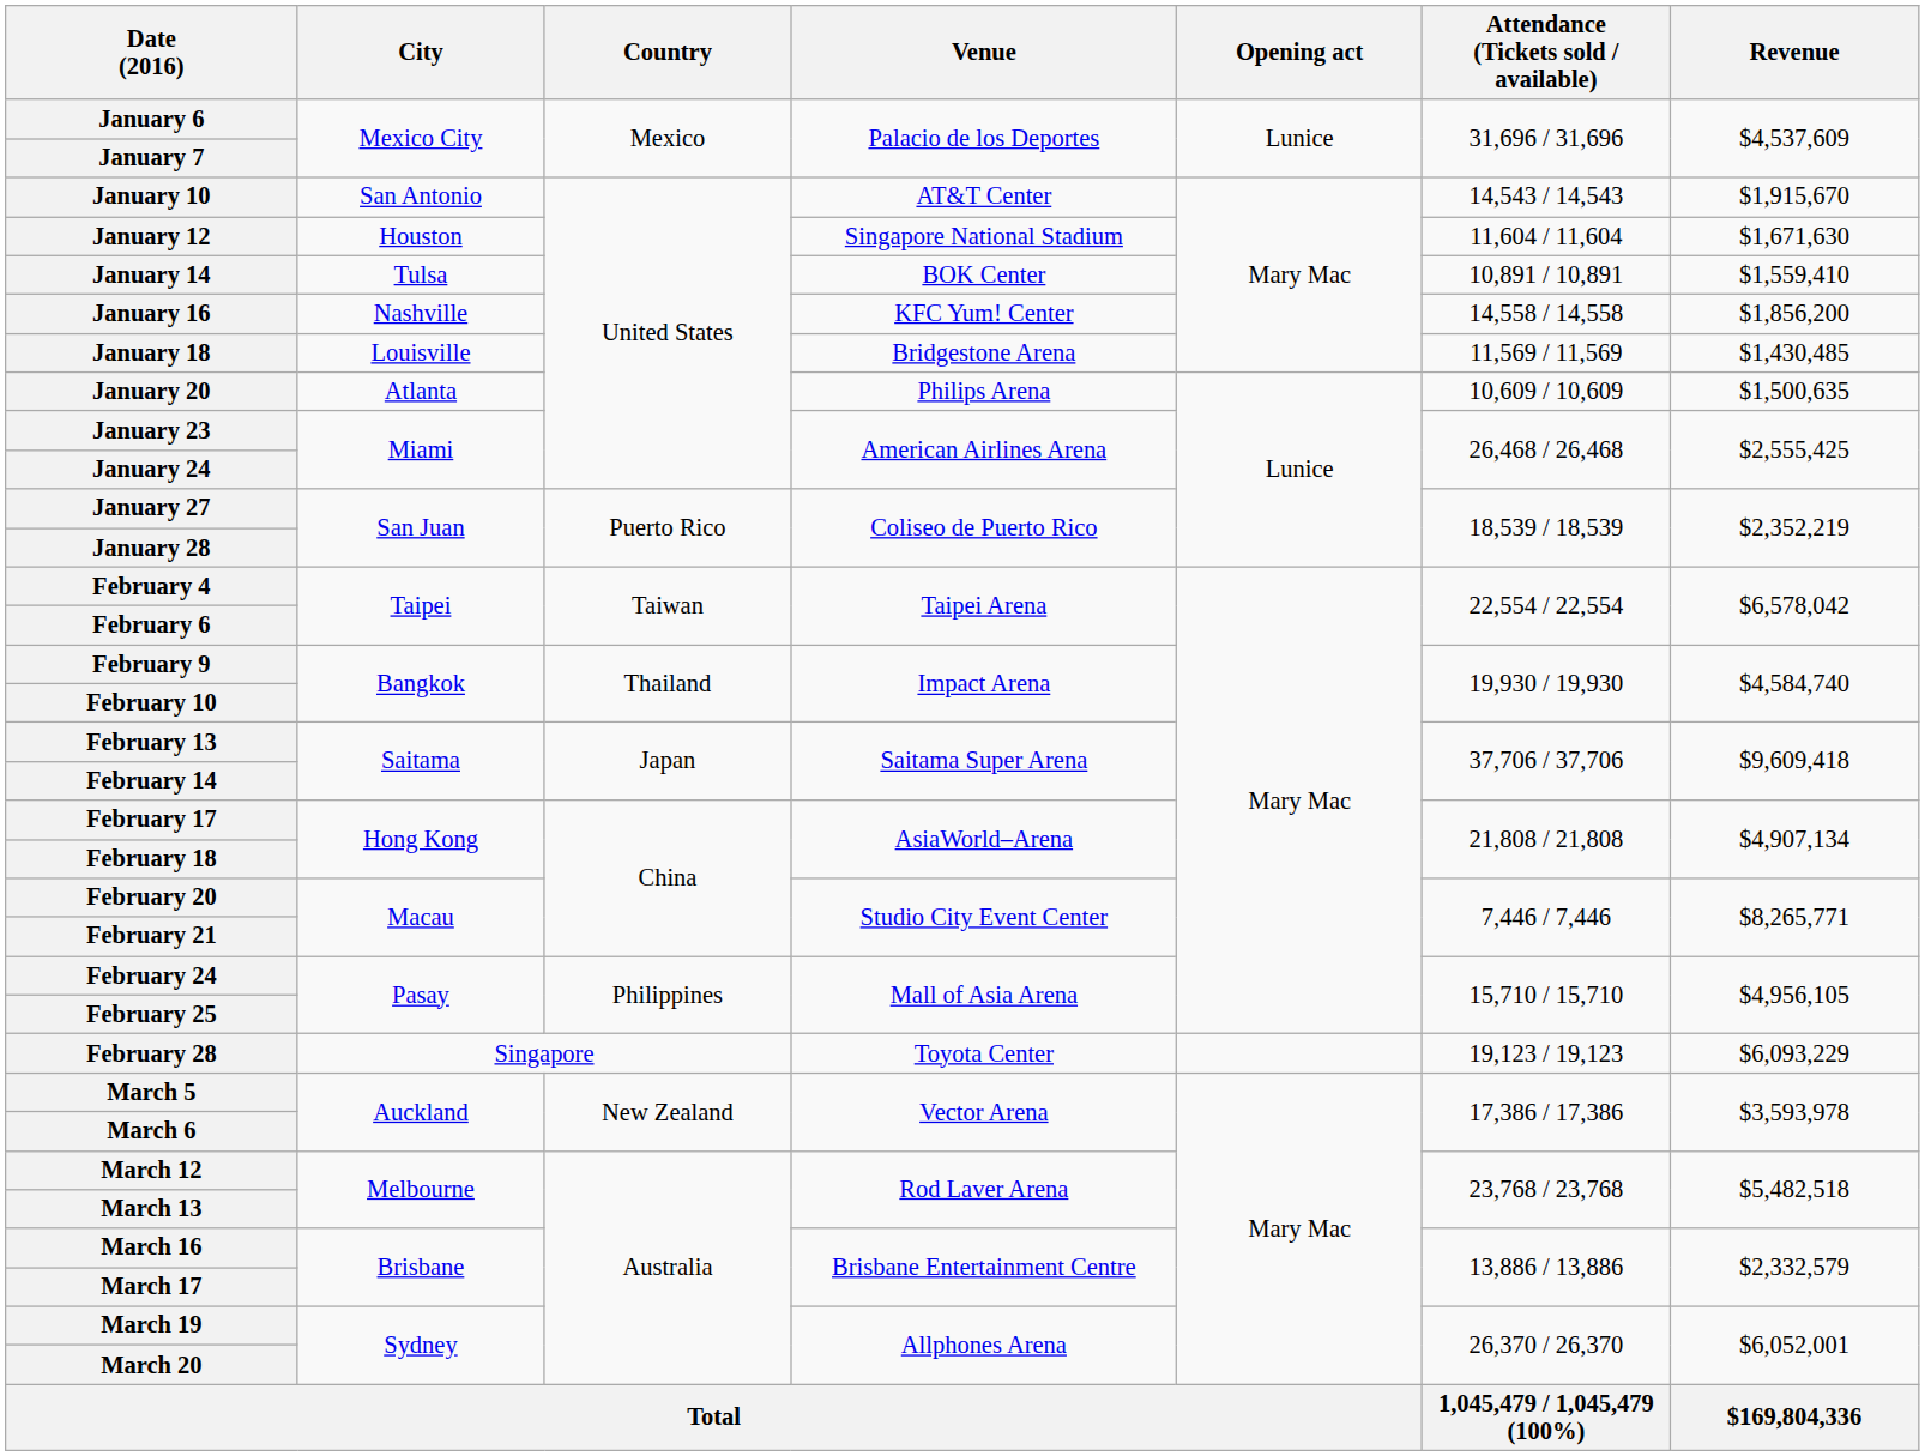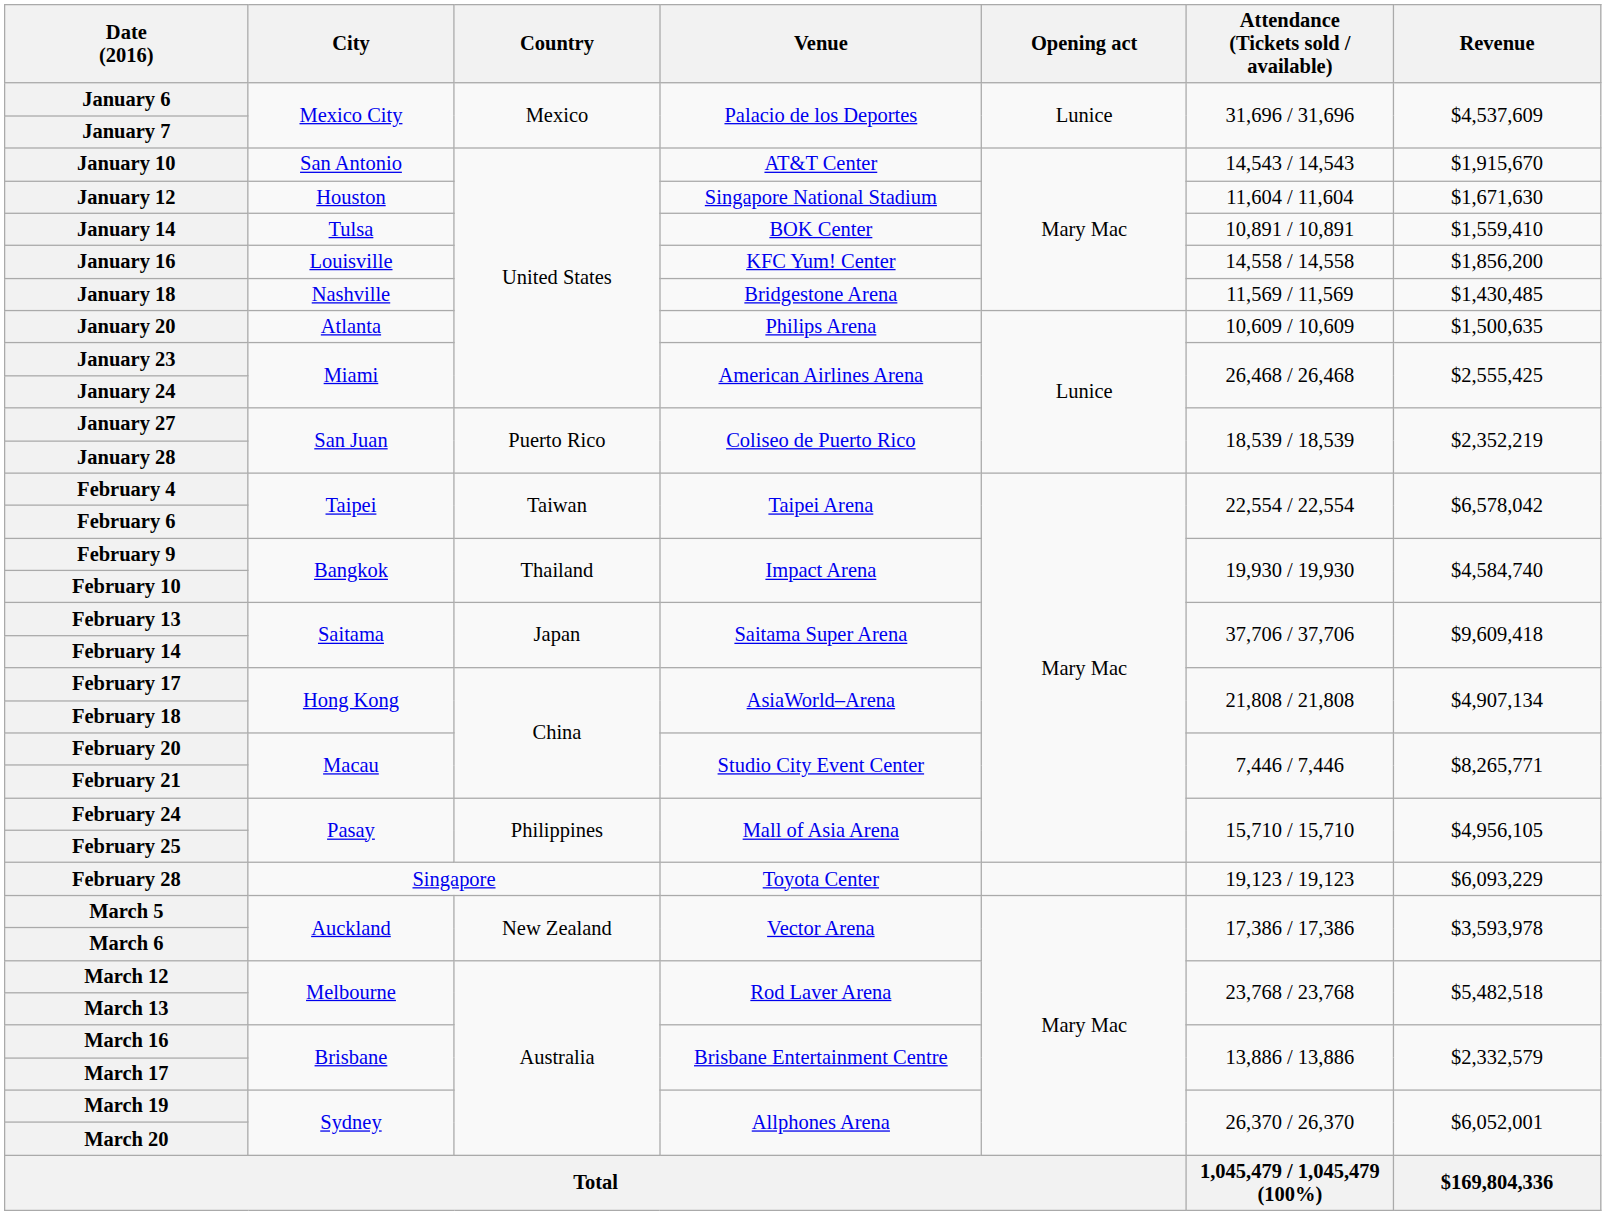 <table class="wikitable plainrowheaders" style="text-align:center;">
 <tr>
 <th scope="col" style="width:12em;">Date<br>(2016)</th>
 <th scope="col" style="width:10em;">City</th>
 <th scope="col" style="width:10em;">Country</th>
 <th scope="col" style="width:16em;">Venue</th>
 <th scope="col" style="width:10em;">Opening act</th>
 <th scope="col" style="width:10em;">Attendance<br>(Tickets sold / available)</th>
 <th scope="col" style="width:10em;">Revenue</th>
 </tr>
 <tr>
 <th scope="row" style="text-align:center;">January 6</th>
 <td rowspan="2"><a href='#'>Mexico City</a></td>
 <td rowspan="2">Mexico</td>
 <td rowspan="2"><a href='#'>Palacio de los Deportes</a></td>
 <td rowspan="2">Lunice</td>
 <td rowspan="2">31,696 / 31,696</td>
 <td rowspan="2">$4,537,609</td>
 </tr>
 <tr>
 <th scope="row" style="text-align:center;">January 7</th>
 </tr>
 <tr>
 <th scope="row" style="text-align:center;">January 10</th>
 <td><a href='#'>San Antonio</a></td>
 <td rowspan="8">United States</td>
 <td><a href='#'>AT&T Center</a></td>
 <td rowspan="5">Mary Mac</td>
 <td>14,543 / 14,543</td>
 <td>$1,915,670</td>
 </tr>
 <tr>
 <th scope="row" style="text-align:center;">January 12</th>
 <td><a href='#'>Houston</a></td>
 <td><a href='#'>Singapore National Stadium</a></td>
 <td>11,604 / 11,604</td>
 <td>$1,671,630</td>
 </tr>
 <tr>
 <th scope="row" style="text-align:center;">January 14</th>
 <td><a href='#'>Tulsa</a></td>
 <td><a href='#'>BOK Center</a></td>
 <td>10,891 / 10,891</td>
 <td>$1,559,410</td>
 </tr>
 <tr>
 <th scope="row" style="text-align:center;">January 16</th>
-<td><a href='#'>Nashville</a></td>
+<td><a href='#'>Louisville</a></td>
 <td><a href='#'>KFC Yum! Center</a></td>
 <td>14,558 / 14,558</td>
 <td>$1,856,200</td>
 </tr>
 <tr>
 <th scope="row" style="text-align:center;">January 18</th>
-<td><a href='#'>Louisville</a></td>
+<td><a href='#'>Nashville</a></td>
 <td><a href='#'>Bridgestone Arena</a></td>
 <td>11,569 / 11,569</td>
 <td>$1,430,485</td>
 </tr>
 <tr>
 <th scope="row" style="text-align:center;">January 20</th>
 <td><a href='#'>Atlanta</a></td>
 <td><a href='#'>Philips Arena</a></td>
 <td rowspan="5">Lunice</td>
 <td>10,609 / 10,609</td>
 <td>$1,500,635</td>
 </tr>
 <tr>
 <th scope="row" style="text-align:center;">January 23</th>
 <td rowspan="2"><a href='#'>Miami</a></td>
 <td rowspan="2"><a href='#'>American Airlines Arena</a></td>
 <td rowspan="2">26,468 / 26,468</td>
 <td rowspan="2">$2,555,425</td>
 </tr>
 <tr>
 <th scope="row" style="text-align:center;">January 24</th>
 </tr>
 <tr>
 <th scope="row" style="text-align:center;">January 27</th>
 <td rowspan="2"><a href='#'>San Juan</a></td>
 <td rowspan="2">Puerto Rico</td>
 <td rowspan="2"><a href='#'>Coliseo de Puerto Rico</a></td>
 <td rowspan="2">18,539 / 18,539</td>
 <td rowspan="2">$2,352,219</td>
 </tr>
 <tr>
 <th scope="row" style="text-align:center;">January 28</th>
 </tr>
 <tr>
 <th scope="row" style="text-align:center;">February 4</th>
 <td rowspan="2"><a href='#'>Taipei</a></td>
 <td rowspan="2">Taiwan</td>
 <td rowspan="2"><a href='#'>Taipei Arena</a></td>
 <td rowspan="12">Mary Mac</td>
 <td rowspan="2">22,554 / 22,554</td>
 <td rowspan="2">$6,578,042</td>
 </tr>
 <tr>
 <th scope="row" style="text-align:center;">February 6</th>
 </tr>
 <tr>
 <th scope="row" style="text-align:center;">February 9</th>
 <td rowspan="2"><a href='#'>Bangkok</a></td>
 <td rowspan="2">Thailand</td>
 <td rowspan="2"><a href='#'>Impact Arena</a></td>
 <td rowspan="2">19,930 / 19,930</td>
 <td rowspan="2">$4,584,740</td>
 </tr>
 <tr>
 <th scope="row" style="text-align:center;">February 10</th>
 </tr>
 <tr>
 <th scope="row" style="text-align:center;">February 13</th>
 <td rowspan="2"><a href='#'>Saitama</a></td>
 <td rowspan="2">Japan</td>
 <td rowspan="2"><a href='#'>Saitama Super Arena</a></td>
 <td rowspan="2">37,706 / 37,706</td>
 <td rowspan="2">$9,609,418</td>
 </tr>
 <tr>
 <th scope="row" style="text-align:center;">February 14</th>
 </tr>
 <tr>
 <th scope="row" style="text-align:center;">February 17</th>
 <td rowspan="2"><a href='#'>Hong Kong</a></td>
 <td rowspan="4">China</td>
 <td rowspan="2"><a href='#'>AsiaWorld–Arena</a></td>
 <td rowspan="2">21,808 / 21,808</td>
 <td rowspan="2">$4,907,134</td>
 </tr>
 <tr>
 <th scope="row" style="text-align:center;">February 18</th>
 </tr>
 <tr>
 <th scope="row" style="text-align:center;">February 20</th>
 <td rowspan="2"><a href='#'>Macau</a></td>
 <td rowspan="2"><a href='#'>Studio City Event Center</a></td>
 <td rowspan="2">7,446 / 7,446</td>
 <td rowspan="2">$8,265,771</td>
 </tr>
 <tr>
 <th scope="row" style="text-align:center;">February 21</th>
 </tr>
 <tr>
 <th scope="row" style="text-align:center;">February 24</th>
 <td rowspan="2"><a href='#'>Pasay</a></td>
 <td rowspan="2">Philippines</td>
 <td rowspan="2"><a href='#'>Mall of Asia Arena</a></td>
 <td rowspan="2">15,710 / 15,710</td>
 <td rowspan="2">$4,956,105</td>
 </tr>
 <tr>
 <th scope="row" style="text-align:center;">February 25</th>
 </tr>
 <tr>
 <th scope="row" style="text-align:center;">February 28</th>
 <td colspan="2"><a href='#'>Singapore</a></td>
 <td><a href='#'>Toyota Center</a></td>
 <td></td>
 <td>19,123 / 19,123</td>
 <td>$6,093,229</td>
 </tr>
 <tr>
 <th scope="row" style="text-align:center;">March 5</th>
 <td rowspan="2"><a href='#'>Auckland</a></td>
 <td rowspan="2">New Zealand</td>
 <td rowspan="2"><a href='#'>Vector Arena</a></td>
 <td rowspan="8">Mary Mac</td>
 <td rowspan="2">17,386 / 17,386</td>
 <td rowspan="2">$3,593,978</td>
 </tr>
 <tr>
 <th scope="row" style="text-align:center;">March 6</th>
 </tr>
 <tr>
 <th scope="row" style="text-align:center;">March 12</th>
 <td rowspan="2"><a href='#'>Melbourne</a></td>
 <td rowspan="6">Australia</td>
 <td rowspan="2"><a href='#'>Rod Laver Arena</a></td>
 <td rowspan="2">23,768 / 23,768</td>
 <td rowspan="2">$5,482,518</td>
 </tr>
 <tr>
 <th scope="row" style="text-align:center;">March 13</th>
 </tr>
 <tr>
 <th scope="row" style="text-align:center;">March 16</th>
 <td rowspan="2"><a href='#'>Brisbane</a></td>
 <td rowspan="2"><a href='#'>Brisbane Entertainment Centre</a></td>
 <td rowspan="2">13,886 / 13,886</td>
 <td rowspan="2">$2,332,579</td>
 </tr>
 <tr>
 <th scope="row" style="text-align:center;">March 17</th>
 </tr>
 <tr>
 <th scope="row" style="text-align:center;">March 19</th>
 <td rowspan="2"><a href='#'>Sydney</a></td>
 <td rowspan="2"><a href='#'>Allphones Arena</a></td>
 <td rowspan="2">26,370 / 26,370</td>
 <td rowspan="2">$6,052,001</td>
 </tr>
 <tr>
 <th scope="row" style="text-align:center;">March 20</th>
 </tr>
 <tr>
 <th colspan="5">Total</th>
 <th scope="row" style="text-align:center;"><strong>1,045,479 / 1,045,479<br>(100%)</strong></th>
 <th scope="row" style="text-align:center;"><strong>$169,804,336</strong></th>
 </tr>
 </table>
